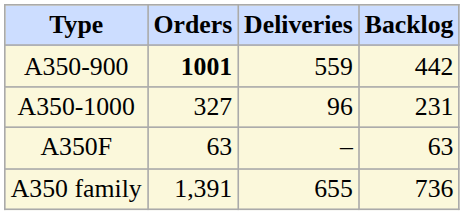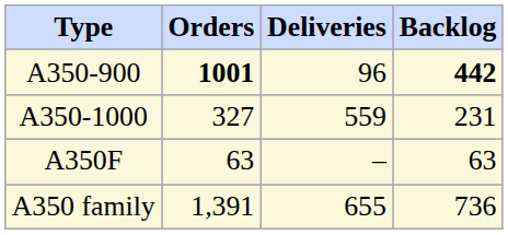 <table class="wikitable" style="margin:1em 1em 1em 300; border:1px #aaa solid;  background:#fbf8db;text-align:right;">
 <tr style="font-weight:bold; background:#ccddff; padding:0.4em;text-align:center;">
 <td>Type</td>
 <td>Orders</td>
 <td>Deliveries</td>
 <td>Backlog</td>
 </tr>
 <tr>
 <td style="text-align:center;">A350-900</td>
 <td><strong>1001</strong></td>
-<td>559</td>
-<td>442</td>
+<td>96</td>
+<td><strong>442</strong></td>
 </tr>
 <tr>
 <td style="text-align:center;">A350-1000</td>
 <td>327</td>
-<td>96</td>
+<td>559</td>
 <td>231</td>
 </tr>
 <tr>
 <td style="text-align:center;">A350F</td>
 <td>63</td>
 <td>–</td>
 <td>63</td>
 </tr>
 <tr>
 <td style="text-align:center;">A350 family</td>
 <td>1,391</td>
 <td>655</td>
 <td>736</td>
 </tr>
 </table>
